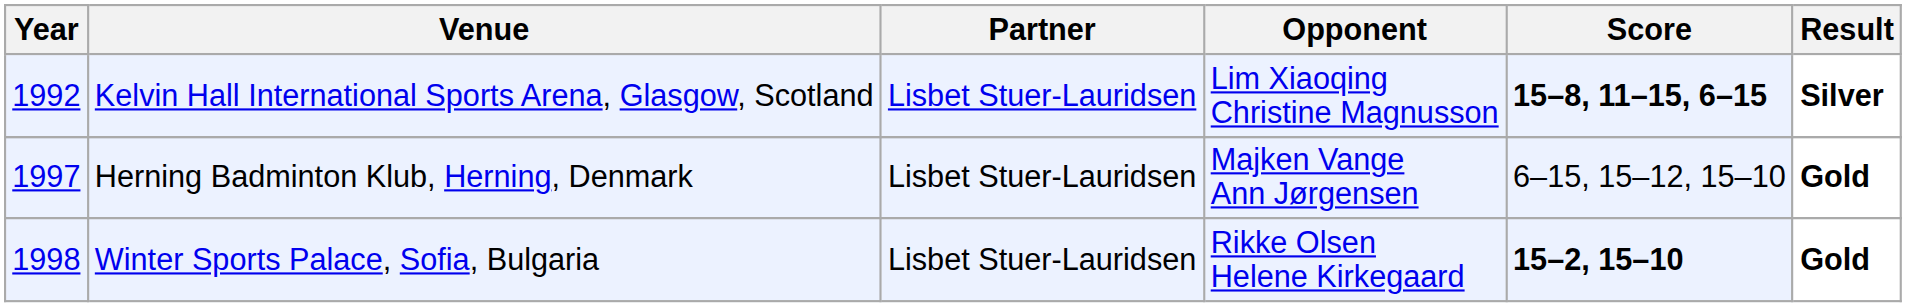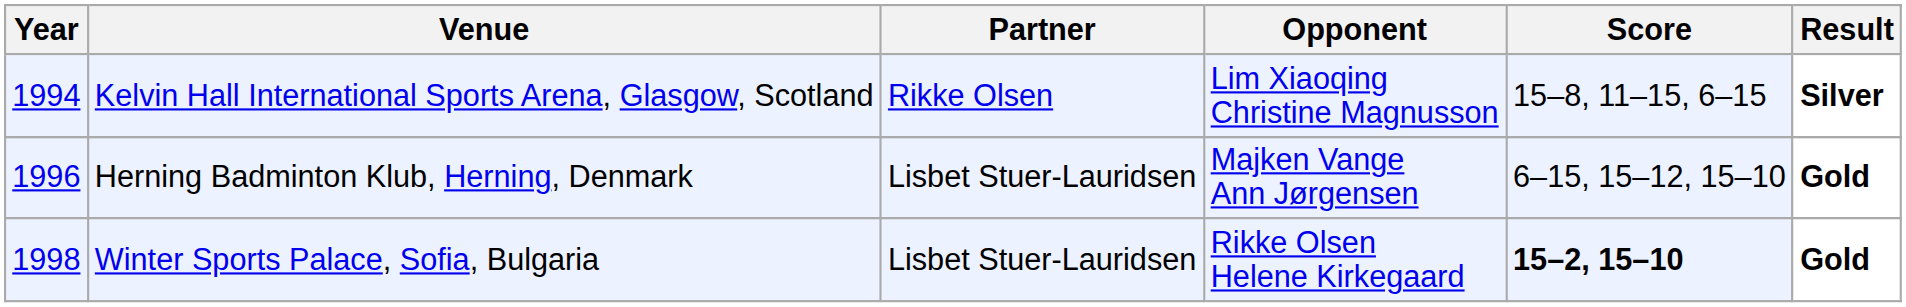 <table class="sortable wikitable" style="font-size: 90%;">
 <tr>
 <th>Year</th>
 <th>Venue</th>
 <th>Partner</th>
 <th>Opponent</th>
 <th>Score</th>
 <th>Result</th>
 </tr>
 <tr style="background:#ECF2FF">
-<td align="center"><a href='#'>1992</a></td>
+<td align="center"><a href='#'>1994</a></td>
 <td align="left"><a href='#'>Kelvin Hall International Sports Arena</a>, <a href='#'>Glasgow</a>, Scotland</td>
-<td align="left"> <a href='#'>Lisbet Stuer-Lauridsen</a></td>
+<td align="left"> <a href='#'>Rikke Olsen</a></td>
 <td align="left"> <a href='#'>Lim Xiaoqing</a><br> <a href='#'>Christine Magnusson</a></td>
-<td align="left"><strong>15–8, 11–15, 6–15</strong></td>
+<td align="left">15–8, 11–15, 6–15</td>
 <td style="text-align:left; background: white"> <strong>Silver</strong></td>
 </tr>
 <tr>
 </tr>
 <tr style="background:#ECF2FF">
-<td align="center"><a href='#'>1997</a></td>
+<td align="center"><a href='#'>1996</a></td>
 <td align="left">Herning Badminton Klub, <a href='#'>Herning</a>, Denmark</td>
 <td align="left"> Lisbet Stuer-Lauridsen</td>
 <td align="left"> <a href='#'>Majken Vange</a> <br>  <a href='#'>Ann Jørgensen</a></td>
 <td align="left">6–15, 15–12, 15–10</td>
 <td style="text-align:left; background:white"> <strong>Gold</strong></td>
 </tr>
 <tr>
 </tr>
 <tr style="background:#ECF2FF">
 <td align="center"><a href='#'>1998</a></td>
 <td align="left"><a href='#'>Winter Sports Palace</a>, <a href='#'>Sofia</a>, Bulgaria</td>
 <td align="left"> Lisbet Stuer-Lauridsen</td>
 <td align="left"> <a href='#'>Rikke Olsen</a> <br>  <a href='#'>Helene Kirkegaard</a></td>
 <td align="left"><strong>15–2, 15–10</strong></td>
 <td style="text-align:left; background:white"> <strong>Gold</strong></td>
 </tr>
 </table>
